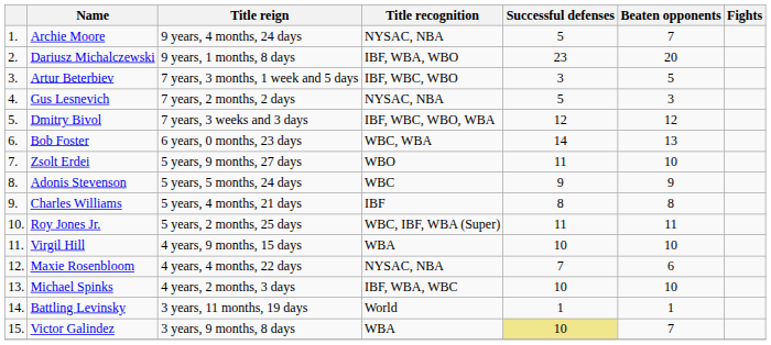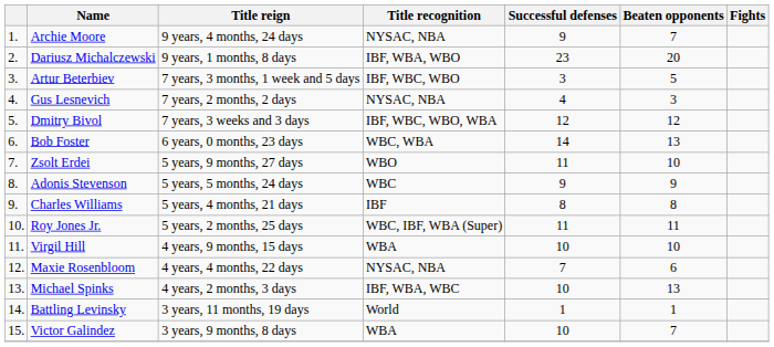 <table class="sortable wikitable">
 <tr>
 <th></th>
 <th>Name</th>
 <th>Title reign</th>
 <th>Title recognition</th>
 <th>Successful defenses</th>
 <th>Beaten opponents</th>
 <th>Fights</th>
 </tr>
 <tr>
 <td>1.</td>
 <td><a href='#'>Archie Moore</a></td>
 <td>9 years, 4 months, 24 days</td>
 <td>NYSAC, NBA</td>
-<td align="center">5</td>
+<td align="center">9</td>
 <td align="center">7</td>
 <td></td>
 </tr>
 <tr>
 <td>2.</td>
 <td><a href='#'>Dariusz Michalczewski</a></td>
 <td>9 years, 1 months, 8 days</td>
 <td>IBF, WBA, WBO</td>
 <td align="center">23</td>
 <td align="center">20</td>
 <td></td>
 </tr>
 <tr>
 <td>3.</td>
 <td><a href='#'>Artur Beterbiev</a></td>
 <td>7 years, 3 months, 1 week and 5 days</td>
 <td>IBF, WBC, WBO</td>
 <td align="center">3</td>
 <td align="center">5</td>
 <td></td>
 </tr>
 <tr>
 <td>4.</td>
 <td><a href='#'>Gus Lesnevich</a></td>
 <td>7 years, 2 months, 2 days</td>
 <td>NYSAC, NBA</td>
-<td align="center">5</td>
+<td align="center">4</td>
 <td align="center">3</td>
 <td></td>
 </tr>
 <tr>
 <td>5.</td>
 <td><a href='#'>Dmitry Bivol</a></td>
 <td>7 years, 3 weeks and 3 days</td>
 <td>IBF, WBC, WBO, WBA</td>
 <td align="center">12</td>
 <td align="center">12</td>
 <td></td>
 </tr>
 <tr>
 <td>6.</td>
 <td><a href='#'>Bob Foster</a></td>
 <td>6 years, 0 months, 23 days</td>
 <td>WBC, WBA</td>
 <td align="center">14</td>
 <td align="center">13</td>
 <td></td>
 </tr>
 <tr>
 <td>7.</td>
 <td><a href='#'>Zsolt Erdei</a></td>
 <td>5 years, 9 months, 27 days</td>
 <td>WBO</td>
 <td align="center">11</td>
 <td align="center">10</td>
 <td></td>
 </tr>
 <tr>
 <td>8.</td>
 <td><a href='#'>Adonis Stevenson</a></td>
 <td>5 years, 5 months, 24 days</td>
 <td>WBC</td>
 <td align="center">9</td>
 <td align="center">9</td>
 <td></td>
 </tr>
 <tr>
 <td>9.</td>
 <td><a href='#'>Charles Williams</a></td>
 <td>5 years, 4 months, 21 days</td>
 <td>IBF</td>
 <td align="center">8</td>
 <td align="center">8</td>
 <td></td>
 </tr>
 <tr>
 <td>10.</td>
 <td><a href='#'>Roy Jones Jr.</a></td>
 <td>5 years, 2 months, 25 days</td>
 <td>WBC, IBF, WBA (Super)</td>
 <td align="center">11</td>
 <td align="center">11</td>
 <td></td>
 </tr>
 <tr>
 <td>11.</td>
 <td><a href='#'>Virgil Hill</a></td>
 <td>4 years, 9 months, 15 days</td>
 <td>WBA</td>
 <td align="center">10</td>
 <td align="center">10</td>
 <td></td>
 </tr>
 <tr>
 <td>12.</td>
 <td><a href='#'>Maxie Rosenbloom</a></td>
 <td>4 years, 4 months, 22 days</td>
 <td>NYSAC, NBA</td>
 <td align="center">7</td>
 <td align="center">6</td>
 <td></td>
 </tr>
 <tr>
 <td>13.</td>
 <td><a href='#'>Michael Spinks</a></td>
 <td>4 years, 2 months, 3 days</td>
 <td>IBF, WBA, WBC</td>
 <td align="center">10</td>
-<td align="center">10</td>
+<td align="center">13</td>
 <td></td>
 </tr>
 <tr>
 <td>14.</td>
 <td><a href='#'>Battling Levinsky</a></td>
 <td>3 years, 11 months, 19 days</td>
 <td>World</td>
 <td align="center">1</td>
 <td align="center">1</td>
 <td></td>
 </tr>
 <tr>
 <td>15.</td>
 <td><a href='#'>Victor Galindez</a></td>
 <td>3 years, 9 months, 8 days</td>
 <td>WBA</td>
-<td align="center" style="background: khaki;">10</td>
+<td align="center">10</td>
 <td align="center">7</td>
 <td></td>
 </tr>
 <tr>
 </tr>
 </table>
